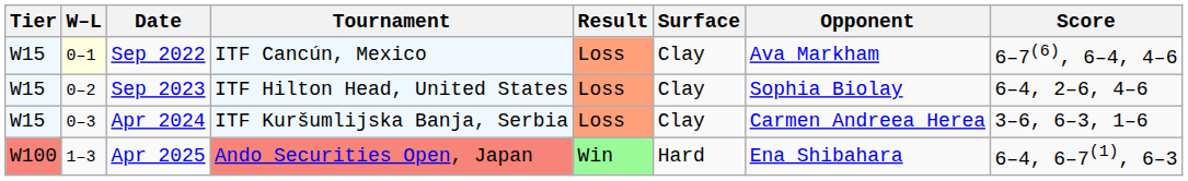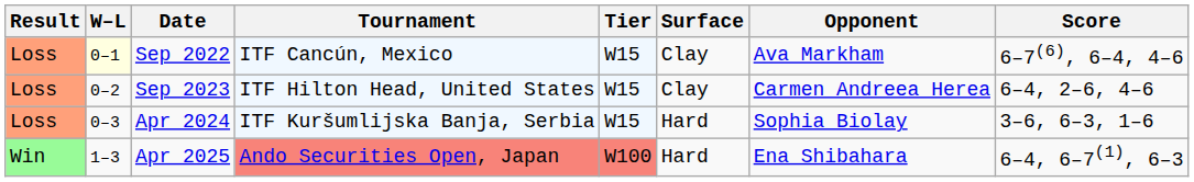 <table class="sortable wikitable">
 <tr>
-<th>Tier</th>
+<th>Result</th>
 <th class="unsortable">W–L</th>
 <th>Date</th>
 <th>Tournament</th>
-<th>Result</th>
+<th>Tier</th>
 <th>Surface</th>
 <th>Opponent</th>
 <th class="unsortable">Score</th>
 </tr>
 <tr>
-<td style="background:#f0f8ff;">W15</td>
+<td style="background:#ffa07a;">Loss</td>
 <td style="background: lightyellow;"><small>0–1</small></td>
 <td><a href='#'>Sep 2022</a></td>
 <td style="background:#f0f8ff;">ITF Cancún, Mexico</td>
-<td style="background:#ffa07a;">Loss</td>
+<td style="background:#f0f8ff;">W15</td>
 <td>Clay</td>
 <td> <a href='#'>Ava Markham</a></td>
 <td>6–7<sup>(6)</sup>, 6–4, 4–6</td>
 </tr>
 <tr>
-<td style="background:#f0f8ff;">W15</td>
+<td style="background:#ffa07a;">Loss</td>
 <td><small>0–2</small></td>
 <td><a href='#'>Sep 2023</a></td>
 <td style="background:#f0f8ff;">ITF Hilton Head, United States</td>
-<td style="background:#ffa07a;">Loss</td>
+<td style="background:#f0f8ff;">W15</td>
 <td>Clay</td>
-<td> <a href='#'>Sophia Biolay</a></td>
+<td> <a href='#'>Carmen Andreea Herea</a></td>
 <td>6–4, 2–6, 4–6</td>
 </tr>
 <tr>
-<td style="background:#f0f8ff;">W15</td>
+<td style="background:#ffa07a;">Loss</td>
 <td><small>0–3</small></td>
 <td><a href='#'>Apr 2024</a></td>
 <td style="background:#f0f8ff;">ITF Kuršumlijska Banja, Serbia</td>
-<td style="background:#ffa07a;">Loss</td>
-<td>Clay</td>
-<td> <a href='#'>Carmen Andreea Herea</a></td>
+<td style="background:#f0f8ff;">W15</td>
+<td>Hard</td>
+<td> <a href='#'>Sophia Biolay</a></td>
 <td>3–6, 6–3, 1–6</td>
 </tr>
 <tr>
-<td style="background:#f88379;">W100</td>
+<td bgcolor=98fb98>Win</td>
 <td><small>1–3</small></td>
 <td><a href='#'>Apr 2025</a></td>
 <td style="background:#f88379;"><a href='#'>Ando Securities Open</a>, Japan</td>
-<td bgcolor=98fb98>Win</td>
+<td style="background:#f88379;">W100</td>
 <td>Hard</td>
 <td> <a href='#'>Ena Shibahara</a></td>
 <td>6–4, 6–7<sup>(1)</sup>, 6–3</td>
 </tr>
 </table>
